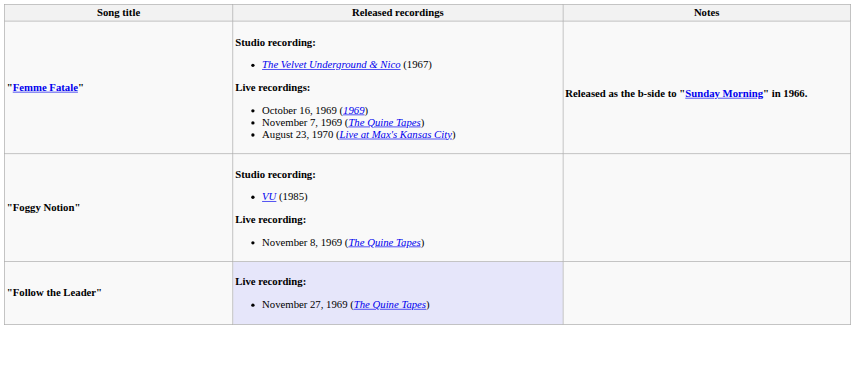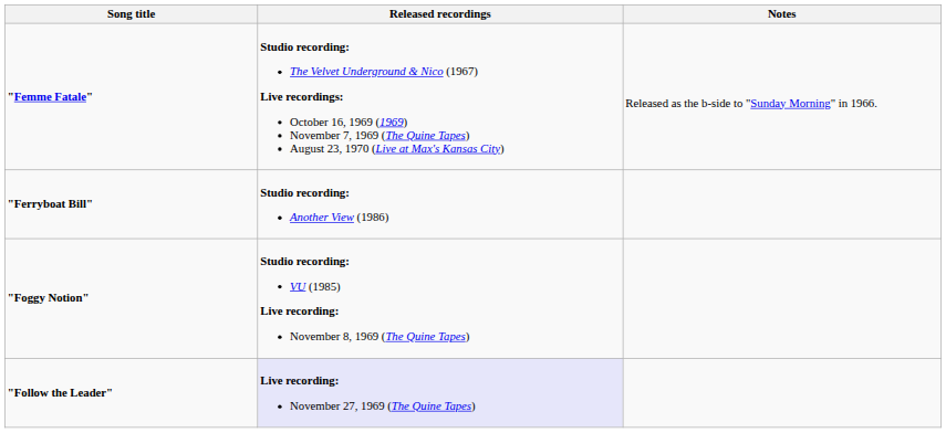 <table class="wikitable" style="width:100%;">
 <tr>
 <th style="width:27%;">Song title</th>
 <th style="width:39%;">Released recordings</th>
 <th style="width:34%;">Notes</th>
 </tr>
 <tr>
 <td><strong>"<a href='#'>Femme Fatale</a>"</strong></td>
 <td><br><strong>Studio recording:</strong><ul><li><em><a href='#'>The Velvet Underground & Nico</a></em> (1967)</li></ul><strong>Live recordings:</strong><ul><li>October 16, 1969 (<em><a href='#'>1969</a></em>)</li><li>November 7, 1969 (<em><a href='#'>The Quine Tapes</a></em>)</li><li>August 23, 1970 (<em><a href='#'>Live at Max's Kansas City</a></em>)</li></ul></td>
-<td><strong><br>Released as the b-side to "<a href='#'>Sunday Morning</a>" in 1966.</strong></td>
+<td><br>Released as the b-side to "<a href='#'>Sunday Morning</a>" in 1966.</td>
+</tr>
+<tr>
+<td><strong>"Ferryboat Bill"</strong></td>
+<td><br><strong>Studio recording:</strong><ul><li><em><a href='#'>Another View</a></em> (1986)</li></ul></td>
+<td></td>
 </tr>
 <tr>
 <td><strong>"Foggy Notion"</strong></td>
 <td><br><strong>Studio recording:</strong><ul><li><em><a href='#'>VU</a></em> (1985)</li></ul><strong>Live recording:</strong><ul><li>November 8, 1969 (<em><a href='#'>The Quine Tapes</a></em>)</li></ul></td>
 <td></td>
 </tr>
 <tr>
 <td><strong>"Follow the Leader"</strong></td>
 <td style="background: lavender;"><br><strong>Live recording:</strong><ul><li>November 27, 1969 (<em><a href='#'>The Quine Tapes</a></em>)</li></ul></td>
 <td></td>
 </tr>
 </table>
